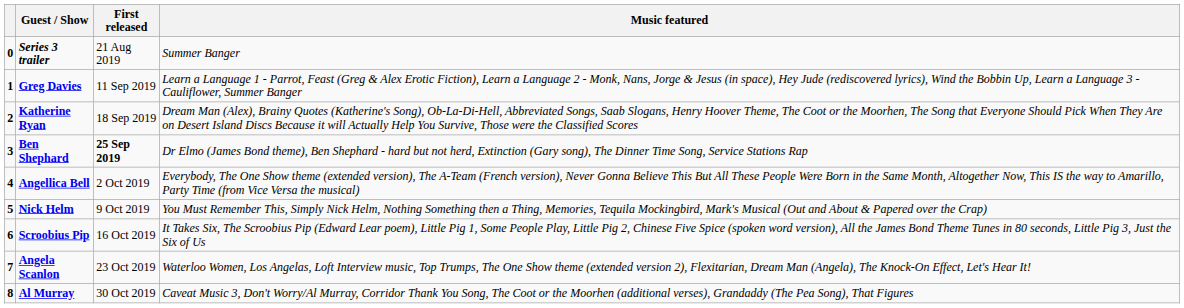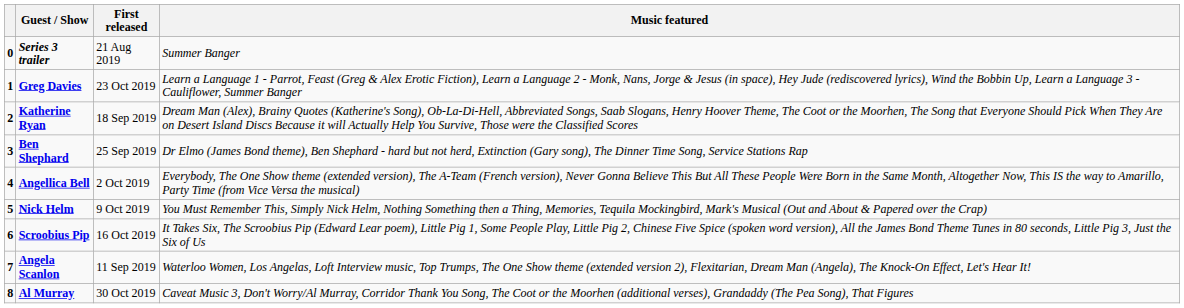 <table class="wikitable">
 <tr>
 <th></th>
 <th>Guest / Show</th>
 <th>First released</th>
 <th>Music featured</th>
 </tr>
 <tr>
 <td><strong>0</strong></td>
 <td><strong><em>Series 3 trailer</em></strong></td>
 <td>21 Aug 2019</td>
 <td><em>Summer Banger</em></td>
 </tr>
 <tr>
 <td><strong>1</strong></td>
 <td><strong><a href='#'>Greg Davies</a></strong></td>
-<td>11 Sep 2019</td>
+<td>23 Oct 2019</td>
 <td><em>Learn a Language 1 - Parrot, Feast (Greg & Alex Erotic Fiction), Learn a Language 2 - Monk,  Nans, Jorge & Jesus (in space), Hey Jude (rediscovered lyrics), Wind the Bobbin Up, Learn a Language 3 - Cauliflower, Summer Banger</em></td>
 </tr>
 <tr>
 <td><strong>2</strong></td>
 <td><strong><a href='#'>Katherine Ryan</a></strong></td>
 <td>18 Sep 2019</td>
 <td><em>Dream Man (Alex), Brainy Quotes (Katherine's Song), Ob-La-Di-Hell, Abbreviated Songs, Saab Slogans, Henry Hoover Theme, The Coot or the Moorhen, The Song that Everyone Should Pick When They Are on Desert Island Discs Because it will Actually Help You Survive, Those were the Classified Scores</em></td>
 </tr>
 <tr>
 <td><strong>3</strong></td>
 <td><strong><a href='#'>Ben Shephard</a></strong></td>
-<td><strong>25 Sep 2019</strong></td>
+<td>25 Sep 2019</td>
 <td><em>Dr Elmo (James Bond theme)</em>, <em>Ben Shephard - hard but not herd</em>, <em>Extinction (Gary song)</em>, <em>The Dinner Time Song</em>, <em>Service Stations Rap</em></td>
 </tr>
 <tr>
 <td><strong>4</strong></td>
 <td><strong><a href='#'>Angellica Bell</a></strong></td>
 <td>2 Oct 2019</td>
 <td><em>Everybody, The One Show theme (extended version), The A-Team (French version), Never Gonna Believe This But All These People Were Born in the Same Month, Altogether Now, This IS the way to Amarillo,  Party Time (from Vice Versa the musical)</em></td>
 </tr>
 <tr>
 <td><strong>5</strong></td>
 <td><strong><a href='#'>Nick Helm</a></strong></td>
 <td>9 Oct 2019</td>
 <td><em>You Must Remember This, Simply Nick Helm, Nothing Something then a Thing, Memories, Tequila Mockingbird, Mark's Musical (Out and About & Papered over the Crap)</em></td>
 </tr>
 <tr>
 <td><strong>6</strong></td>
 <td><strong><a href='#'>Scroobius Pip</a></strong></td>
 <td>16 Oct 2019</td>
 <td><em>It Takes Six, The Scroobius Pip (Edward Lear poem), Little Pig 1, Some People Play, Little Pig 2, Chinese Five Spice (spoken word version), All the James Bond Theme Tunes in 80 seconds, Little Pig 3, Just the Six of Us</em></td>
 </tr>
 <tr>
 <td><strong>7</strong></td>
 <td><strong><a href='#'>Angela Scanlon</a></strong></td>
-<td>23 Oct 2019</td>
+<td>11 Sep 2019</td>
 <td><em>Waterloo Women, Los Angelas, Loft Interview music, Top Trumps, The One Show theme (extended version 2), Flexitarian, Dream Man (Angela), The Knock-On Effect, Let's Hear It!</em></td>
 </tr>
 <tr>
 <td><strong>8</strong></td>
 <td><strong><a href='#'>Al Murray</a></strong></td>
 <td>30 Oct 2019</td>
 <td><em>Caveat Music 3, Don't Worry/Al Murray, Corridor Thank You Song, The Coot or the Moorhen (additional verses), Grandaddy (The Pea Song), That Figures</em></td>
 </tr>
 </table>
